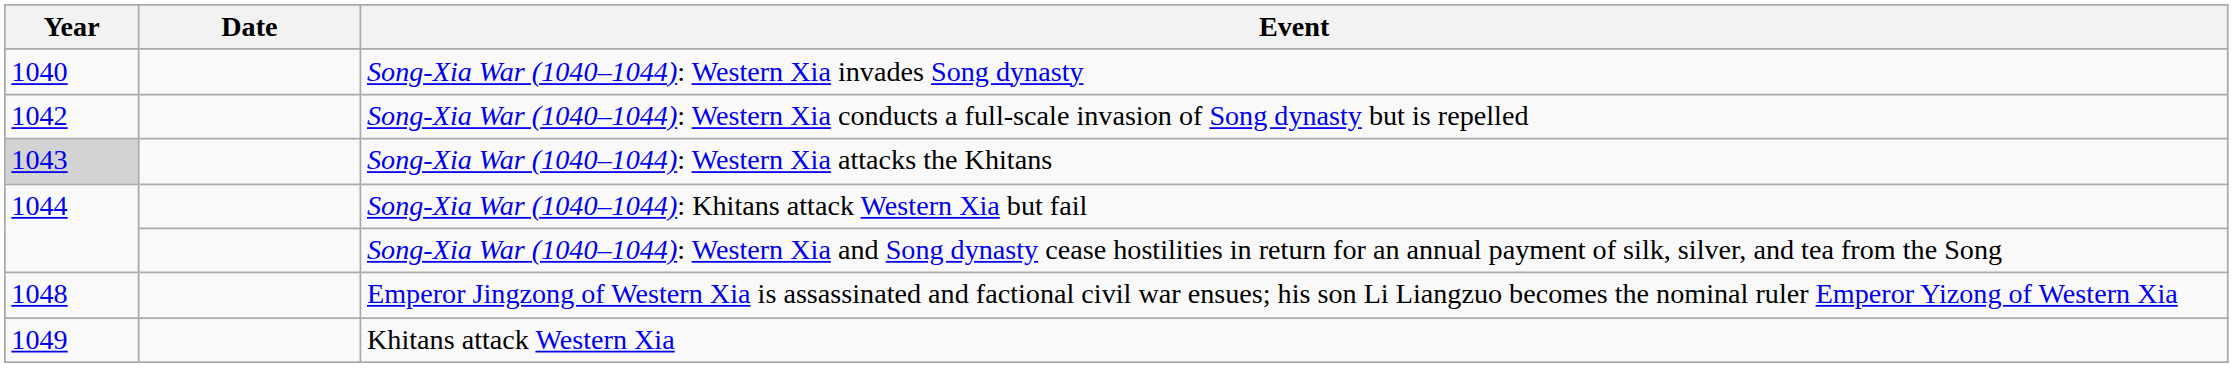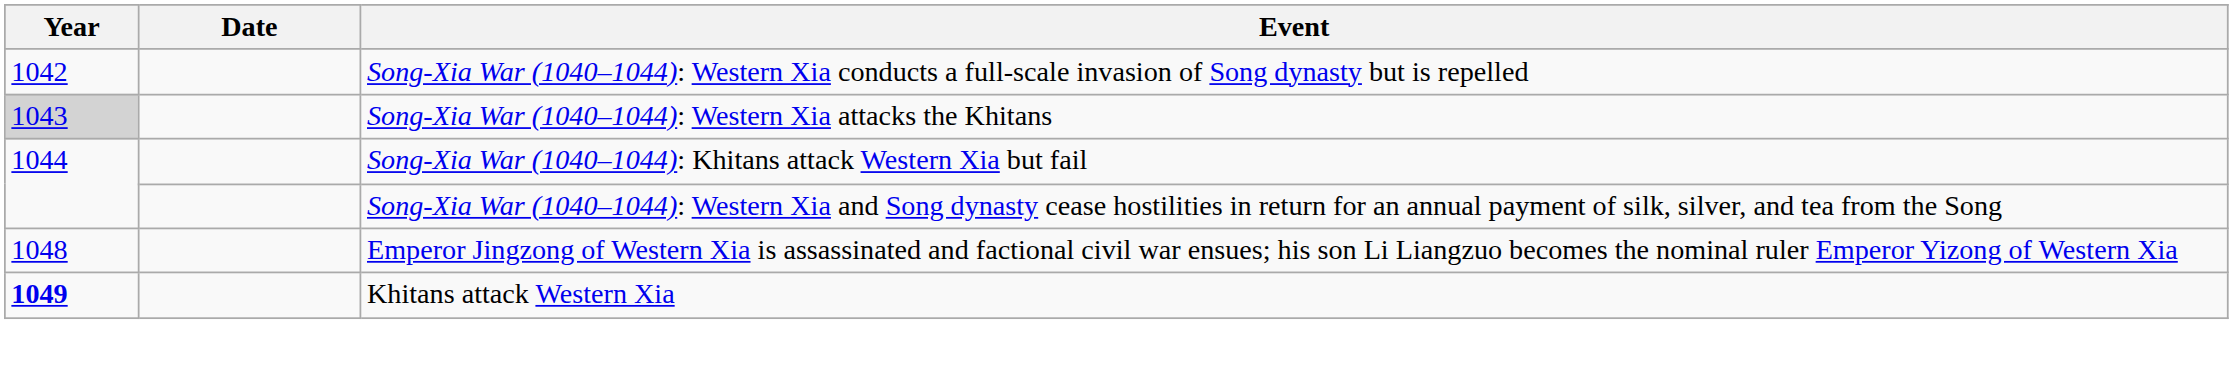 <table class="wikitable" width="100%">
 <tr>
 <th style="width:6%">Year</th>
 <th style="width:10%">Date</th>
 <th>Event</th>
-</tr>
-<tr>
-<td><a href='#'>1040</a></td>
-<td></td>
-<td><em><a href='#'>Song-Xia War (1040–1044)</a></em>: <a href='#'>Western Xia</a> invades <a href='#'>Song dynasty</a></td>
 </tr>
 <tr>
 <td><a href='#'>1042</a></td>
 <td></td>
 <td><em><a href='#'>Song-Xia War (1040–1044)</a></em>: <a href='#'>Western Xia</a> conducts a full-scale invasion of <a href='#'>Song dynasty</a> but is repelled</td>
 </tr>
 <tr>
 <td style="background: lightgrey;"><a href='#'>1043</a></td>
 <td></td>
 <td><em><a href='#'>Song-Xia War (1040–1044)</a></em>: <a href='#'>Western Xia</a> attacks the Khitans</td>
 </tr>
 <tr>
 <td rowspan="2" valign="top"><a href='#'>1044</a></td>
 <td></td>
 <td><em><a href='#'>Song-Xia War (1040–1044)</a></em>: Khitans attack <a href='#'>Western Xia</a> but fail</td>
 </tr>
 <tr>
 <td></td>
 <td><em><a href='#'>Song-Xia War (1040–1044)</a></em>: <a href='#'>Western Xia</a> and <a href='#'>Song dynasty</a> cease hostilities in return for an annual payment of silk, silver, and tea from the Song</td>
 </tr>
 <tr>
 <td><a href='#'>1048</a></td>
 <td></td>
 <td><a href='#'>Emperor Jingzong of Western Xia</a> is assassinated and factional civil war ensues; his son Li Liangzuo becomes the nominal ruler <a href='#'>Emperor Yizong of Western Xia</a></td>
 </tr>
 <tr>
-<td><a href='#'>1049</a></td>
+<td><strong><a href='#'>1049</a></strong></td>
 <td></td>
 <td>Khitans attack <a href='#'>Western Xia</a></td>
 </tr>
 </table>
